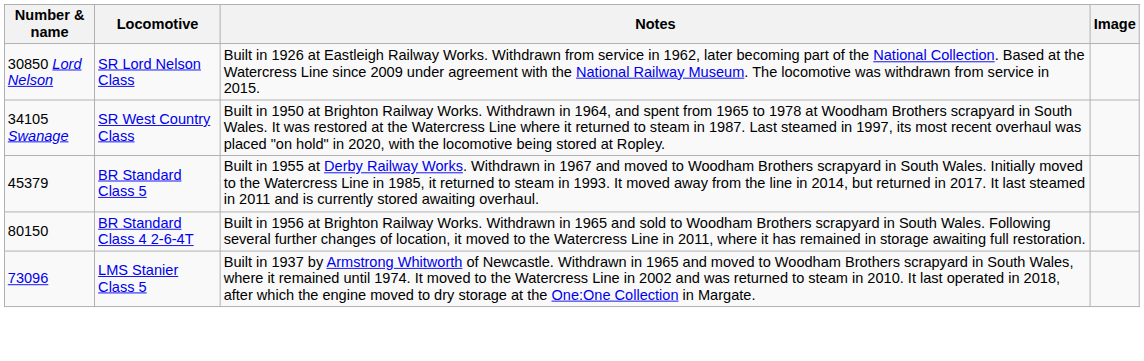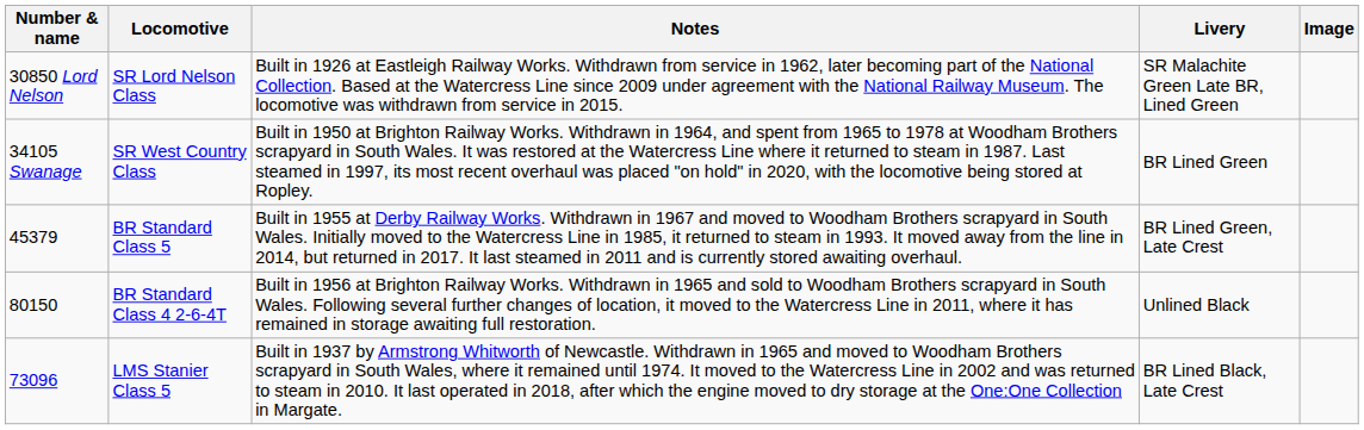 <table class="wikitable">
 <tr>
 <th>Number & name</th>
 <th>Locomotive</th>
 <th>Notes</th>
+<th>Livery</th>
 <th>Image</th>
 </tr>
 <tr>
 <td>30850 <em><a href='#'>Lord Nelson</a></em></td>
 <td><a href='#'>SR Lord Nelson Class</a> </td>
 <td>Built in 1926 at Eastleigh Railway Works. Withdrawn from service in 1962, later becoming part of the <a href='#'>National Collection</a>. Based at the Watercress Line since 2009 under agreement with the <a href='#'>National Railway Museum</a>. The locomotive was withdrawn from service in 2015.</td>
+<td>SR Malachite Green Late BR, Lined Green</td>
 <td></td>
 </tr>
 <tr>
 <td>34105 <em><a href='#'>Swanage</a></em></td>
 <td><a href='#'>SR West Country Class</a> </td>
 <td>Built in 1950 at Brighton Railway Works. Withdrawn in 1964, and spent from 1965 to 1978 at Woodham Brothers scrapyard in South Wales. It was restored at the Watercress Line where it returned to steam in 1987. Last steamed in 1997, its most recent overhaul was placed "on hold" in 2020, with the locomotive being stored at Ropley.</td>
+<td>BR Lined Green</td>
 <td></td>
 </tr>
 <tr>
 <td>45379</td>
 <td><a href='#'>BR Standard Class 5</a> </td>
 <td>Built in 1955 at <a href='#'>Derby Railway Works</a>. Withdrawn in 1967 and moved to Woodham Brothers scrapyard in South Wales. Initially moved to the Watercress Line in 1985, it returned to steam in 1993. It moved away from the line in 2014, but returned in 2017.  It last steamed in 2011 and  is currently stored awaiting overhaul.</td>
+<td>BR Lined Green, Late Crest</td>
 <td></td>
 </tr>
 <tr>
 <td>80150</td>
 <td><a href='#'>BR Standard Class 4 2-6-4T</a></td>
 <td>Built in 1956 at Brighton Railway Works. Withdrawn in 1965 and sold to Woodham Brothers scrapyard in South Wales. Following several further changes of location, it moved to the Watercress Line in 2011, where it has remained in storage awaiting full restoration.</td>
+<td>Unlined Black</td>
 <td></td>
 </tr>
 <tr>
 <td><a href='#'>73096</a></td>
 <td><a href='#'>LMS Stanier Class 5</a> </td>
 <td>Built in 1937 by <a href='#'>Armstrong Whitworth</a> of Newcastle. Withdrawn in 1965 and moved to Woodham Brothers scrapyard in South Wales, where it remained until 1974. It moved to the Watercress Line in 2002 and was returned to steam in 2010. It last operated in 2018, after which the engine moved to dry storage at the <a href='#'>One:One Collection</a> in Margate.</td>
+<td>BR Lined Black, Late Crest</td>
 <td></td>
 </tr>
 </table>
